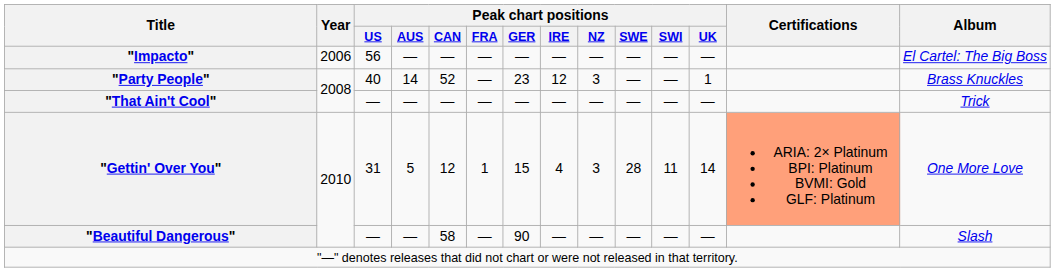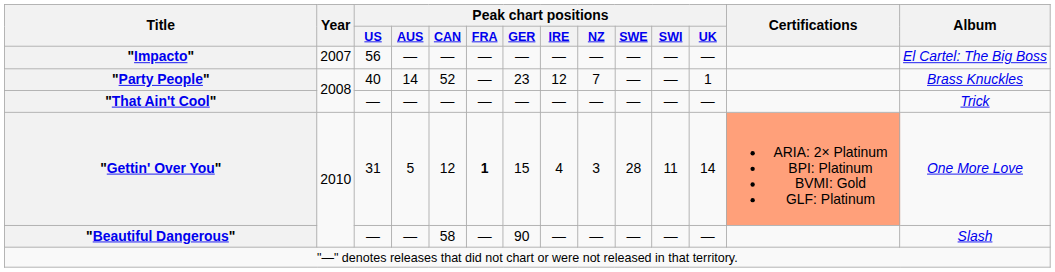 <table class="wikitable plainrowheaders" style="text-align:center;" border="1">
 <tr>
 <th scope="col" rowspan="2" style="width:22em;">Title</th>
 <th scope="col" rowspan="2">Year</th>
 <th scope="col" colspan="10">Peak chart positions</th>
 <th scope="col" rowspan="2" style="width:12em;">Certifications</th>
 <th scope="col" rowspan="2">Album</th>
 </tr>
 <tr>
 <th scope="col" style="width:2.5em; font-size:90%;"><a href='#'>US</a><br></th>
 <th scope="col" style="width:2.5em; font-size:90%;"><a href='#'>AUS</a><br></th>
 <th scope="col" style="width:2.5em; font-size:90%;"><a href='#'>CAN</a><br></th>
 <th scope="col" style="width:2.5em; font-size:90%;"><a href='#'>FRA</a><br></th>
 <th scope="col" style="width:2.5em; font-size:90%;"><a href='#'>GER</a><br></th>
 <th scope="col" style="width:2.5em; font-size:90%;"><a href='#'>IRE</a><br></th>
 <th scope="col" style="width:2.5em; font-size:90%;"><a href='#'>NZ</a><br></th>
 <th scope="col" style="width:2.5em; font-size:90%;"><a href='#'>SWE</a><br></th>
 <th scope="col" style="width:2.5em; font-size:90%;"><a href='#'>SWI</a><br></th>
 <th scope="col" style="width:2.5em; font-size:90%;"><a href='#'>UK</a><br></th>
 </tr>
 <tr>
 <th scope="row">"<a href='#'>Impacto</a>" <br> </th>
-<td>2006</td>
+<td>2007</td>
 <td>56</td>
 <td>—</td>
 <td>—</td>
 <td>—</td>
 <td>—</td>
 <td>—</td>
 <td>—</td>
 <td>—</td>
 <td>—</td>
 <td>—</td>
 <td></td>
 <td><em><a href='#'>El Cartel: The Big Boss</a></em></td>
 </tr>
 <tr>
 <th scope="row">"<a href='#'>Party People</a>" <br> </th>
 <td rowspan="2">2008</td>
 <td>40</td>
 <td>14</td>
 <td>52</td>
 <td>—</td>
 <td>23</td>
 <td>12</td>
-<td>3</td>
+<td>7</td>
 <td>—</td>
 <td>—</td>
 <td>1</td>
 <td></td>
 <td><em><a href='#'>Brass Knuckles</a></em></td>
 </tr>
 <tr>
 <th scope="row">"<a href='#'>That Ain't Cool</a>" <br> </th>
 <td>—</td>
 <td>—</td>
 <td>—</td>
 <td>—</td>
 <td>—</td>
 <td>—</td>
 <td>—</td>
 <td>—</td>
 <td>—</td>
 <td>—</td>
 <td></td>
 <td><em><a href='#'>Trick</a></em></td>
 </tr>
 <tr>
 <th scope="row">"<a href='#'>Gettin' Over You</a>" <br> </th>
 <td rowspan="2">2010</td>
 <td>31</td>
 <td>5</td>
 <td>12</td>
-<td>1</td>
+<td><strong>1</strong></td>
 <td>15</td>
 <td>4</td>
 <td>3</td>
 <td>28</td>
 <td>11</td>
 <td>14</td>
 <td style="background: lightsalmon;"><br><ul><li>ARIA: 2× Platinum</li><li>BPI: Platinum</li><li>BVMI: Gold</li><li>GLF: Platinum</li></ul></td>
 <td><em><a href='#'>One More Love</a></em></td>
 </tr>
 <tr>
 <th scope="row">"<a href='#'>Beautiful Dangerous</a>" <br> </th>
 <td>—</td>
 <td>—</td>
 <td>58</td>
 <td>—</td>
 <td>90</td>
 <td>—</td>
 <td>—</td>
 <td>—</td>
 <td>—</td>
 <td>—</td>
 <td></td>
 <td><em><a href='#'>Slash</a></em></td>
 </tr>
 <tr>
 <td align="center" colspan="15" style="font-size:90%">"—" denotes releases that did not chart or were not released in that territory.</td>
 </tr>
 </table>
